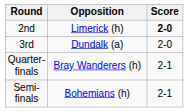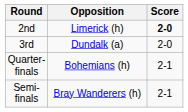 <table class="wikitable" style="text-align:center;margin-left:1em;float:right">
 <tr>
 <th width="25">Round</th>
 <th width="150">Opposition</th>
 <th width="50">Score</th>
 </tr>
 <tr>
 <td>2nd</td>
 <td><a href='#'>Limerick</a> (h)</td>
 <td><strong>2-0</strong></td>
 </tr>
 <tr>
 <td>3rd</td>
 <td><a href='#'>Dundalk</a> (a)</td>
 <td>2-0</td>
 </tr>
 <tr>
 <td>Quarter-finals</td>
-<td><a href='#'>Bray Wanderers</a> (h)</td>
+<td><a href='#'>Bohemians</a> (h)</td>
 <td>2-1</td>
 </tr>
 <tr>
 <td>Semi-finals</td>
-<td><a href='#'>Bohemians</a> (h)</td>
+<td><a href='#'>Bray Wanderers</a> (h)</td>
 <td>2-1</td>
 </tr>
 </table>
